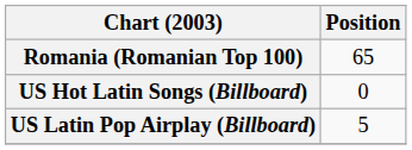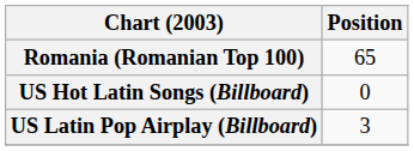 <table class="wikitable sortable plainrowheaders">
 <tr>
 <th>Chart (2003)</th>
 <th>Position</th>
 </tr>
 <tr>
 <th scope="row">Romania (Romanian Top 100)</th>
 <td align="center">65</td>
 </tr>
 <tr>
 <th scope="row">US Hot Latin Songs (<em>Billboard</em>)</th>
 <td style="text-align:center;">0</td>
 </tr>
 <tr>
 <th scope="row">US Latin Pop Airplay (<em>Billboard</em>)</th>
-<td style="text-align:center;">5</td>
+<td style="text-align:center;">3</td>
 </tr>
 <tr>
 </tr>
 </table>
